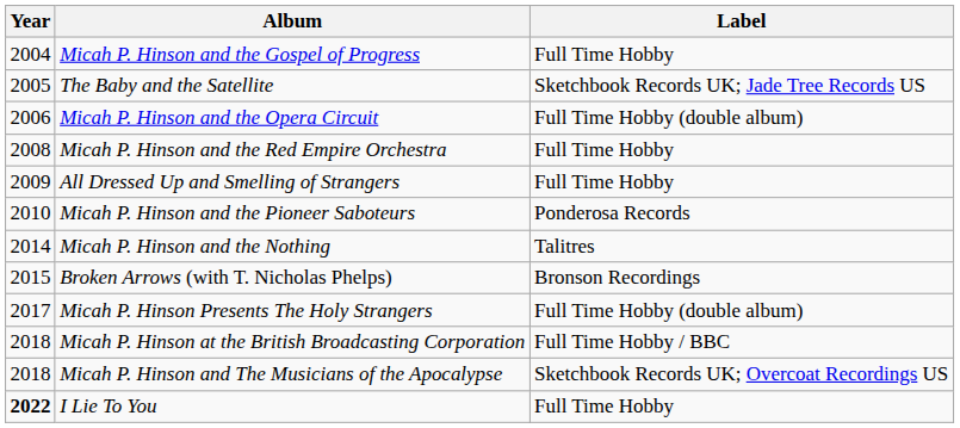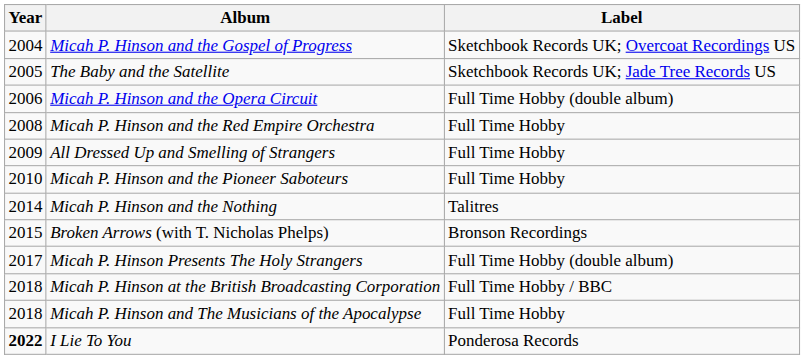 <table class="wikitable">
 <tr>
 <th>Year</th>
 <th>Album</th>
 <th>Label</th>
 </tr>
 <tr>
 <td>2004</td>
 <td><em><a href='#'>Micah P. Hinson and the Gospel of Progress</a></em></td>
-<td>Full Time Hobby</td>
+<td>Sketchbook Records UK; <a href='#'>Overcoat Recordings</a> US</td>
 </tr>
 <tr>
 <td>2005</td>
 <td><em>The Baby and the Satellite</em></td>
 <td>Sketchbook Records UK; <a href='#'>Jade Tree Records</a> US</td>
 </tr>
 <tr>
 <td>2006</td>
 <td><em><a href='#'>Micah P. Hinson and the Opera Circuit</a></em></td>
 <td>Full Time Hobby (double album)</td>
 </tr>
 <tr>
 <td>2008</td>
 <td><em>Micah P. Hinson and the Red Empire Orchestra</em></td>
 <td>Full Time Hobby</td>
 </tr>
 <tr>
 <td>2009</td>
 <td><em>All Dressed Up and Smelling of Strangers</em></td>
 <td>Full Time Hobby</td>
 </tr>
 <tr>
 <td>2010</td>
 <td><em>Micah P. Hinson and the Pioneer Saboteurs</em></td>
-<td>Ponderosa Records</td>
+<td>Full Time Hobby</td>
 </tr>
 <tr>
 <td>2014</td>
 <td><em>Micah P. Hinson and the Nothing</em></td>
 <td>Talitres</td>
 </tr>
 <tr>
 <td>2015</td>
 <td><em>Broken Arrows</em> (with T. Nicholas Phelps)</td>
 <td>Bronson Recordings</td>
 </tr>
 <tr>
 <td>2017</td>
 <td><em>Micah P. Hinson Presents The Holy Strangers</em></td>
 <td>Full Time Hobby (double album)</td>
 </tr>
 <tr>
 <td>2018</td>
 <td><em>Micah P. Hinson at the British Broadcasting Corporation</em></td>
 <td>Full Time Hobby / BBC</td>
 </tr>
 <tr>
 <td>2018</td>
 <td><em>Micah P. Hinson and The Musicians of the Apocalypse</em></td>
-<td>Sketchbook Records UK; <a href='#'>Overcoat Recordings</a> US</td>
+<td>Full Time Hobby</td>
 </tr>
 <tr>
 <td><strong>2022</strong></td>
 <td><em>I Lie To You</em></td>
-<td>Full Time Hobby</td>
+<td>Ponderosa Records</td>
 </tr>
 </table>
